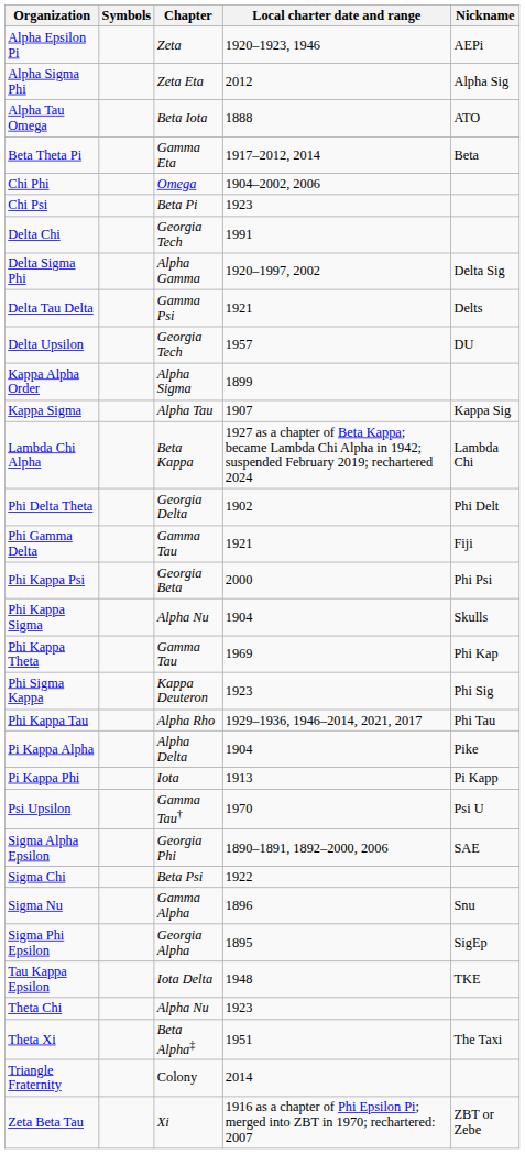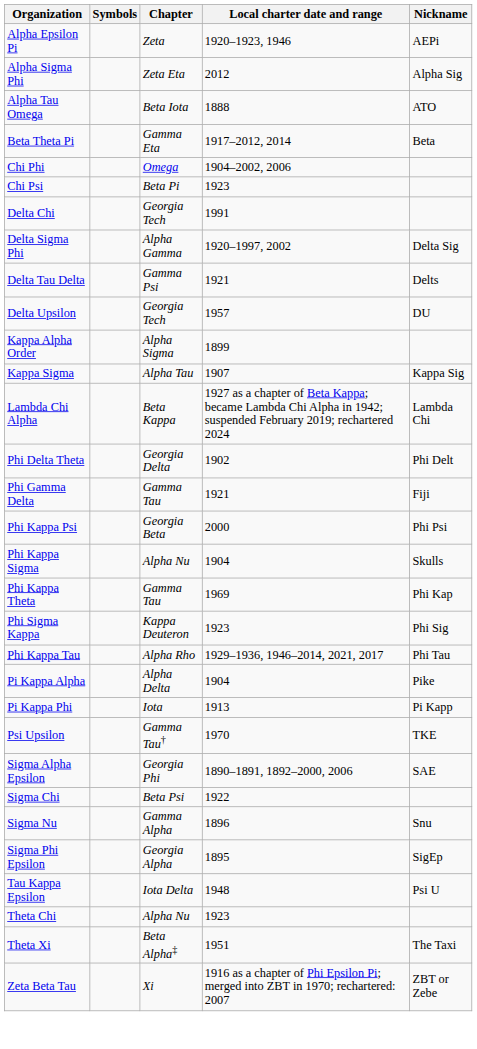 <table class="wikitable sortable">
 <tr>
 <th>Organization</th>
 <th>Symbols</th>
 <th>Chapter</th>
 <th>Local charter date and range</th>
 <th>Nickname</th>
 </tr>
 <tr>
 <td><a href='#'>Alpha Epsilon Pi</a></td>
 <td><strong></strong></td>
 <td><em>Zeta</em></td>
 <td>1920–1923, 1946</td>
 <td>AEPi</td>
 </tr>
 <tr>
 <td><a href='#'>Alpha Sigma Phi</a></td>
 <td><strong></strong></td>
 <td><em>Zeta Eta</em></td>
 <td>2012</td>
 <td>Alpha Sig</td>
 </tr>
 <tr>
 <td><a href='#'>Alpha Tau Omega</a></td>
 <td><strong></strong></td>
 <td><em>Beta Iota</em></td>
 <td>1888</td>
 <td>ATO</td>
 </tr>
 <tr>
 <td><a href='#'>Beta Theta Pi</a></td>
 <td><strong></strong></td>
 <td><em>Gamma Eta</em></td>
 <td>1917–2012, 2014</td>
 <td>Beta</td>
 </tr>
 <tr>
 <td><a href='#'>Chi Phi</a></td>
 <td><strong></strong></td>
 <td><a href='#'><em>Omega</em></a></td>
 <td>1904–2002, 2006</td>
 <td></td>
 </tr>
 <tr>
 <td><a href='#'>Chi Psi</a></td>
 <td><strong></strong></td>
 <td><em>Beta Pi</em></td>
 <td>1923</td>
 <td></td>
 </tr>
 <tr>
 <td><a href='#'>Delta Chi</a></td>
 <td><strong></strong></td>
 <td><em>Georgia Tech</em></td>
 <td>1991</td>
 <td></td>
 </tr>
 <tr>
 <td><a href='#'>Delta Sigma Phi</a></td>
 <td><strong></strong></td>
 <td><em>Alpha Gamma</em></td>
 <td>1920–1997, 2002</td>
 <td>Delta Sig</td>
 </tr>
 <tr>
 <td><a href='#'>Delta Tau Delta</a></td>
 <td><strong></strong></td>
 <td><em>Gamma Psi</em></td>
 <td>1921</td>
 <td>Delts</td>
 </tr>
 <tr>
 <td><a href='#'>Delta Upsilon</a></td>
 <td><strong></strong></td>
 <td><em>Georgia Tech</em></td>
 <td>1957</td>
 <td>DU</td>
 </tr>
 <tr>
 <td><a href='#'>Kappa Alpha Order</a></td>
 <td><strong></strong></td>
 <td><em>Alpha Sigma</em></td>
 <td>1899</td>
 </tr>
 <tr>
 <td><a href='#'>Kappa Sigma</a></td>
 <td><strong></strong></td>
 <td><em>Alpha Tau</em></td>
 <td>1907</td>
 <td>Kappa Sig</td>
 </tr>
 <tr>
 <td><a href='#'>Lambda Chi Alpha</a></td>
 <td><strong></strong></td>
 <td><em>Beta Kappa</em></td>
 <td>1927 as a chapter of <a href='#'>Beta Kappa</a>; became Lambda Chi Alpha in 1942; suspended February 2019;  rechartered 2024</td>
 <td>Lambda Chi</td>
 </tr>
 <tr>
 <td><a href='#'>Phi Delta Theta</a></td>
 <td><strong></strong></td>
 <td><em>Georgia Delta</em></td>
 <td>1902</td>
 <td>Phi Delt</td>
 </tr>
 <tr>
 <td><a href='#'>Phi Gamma Delta</a></td>
 <td><strong></strong></td>
 <td><em>Gamma Tau</em></td>
 <td>1921</td>
 <td>Fiji</td>
 </tr>
 <tr>
 <td><a href='#'>Phi Kappa Psi</a></td>
 <td><strong></strong></td>
 <td><em>Georgia Beta</em></td>
 <td>2000</td>
 <td>Phi Psi</td>
 </tr>
 <tr>
 <td><a href='#'>Phi Kappa Sigma</a></td>
 <td><strong></strong></td>
 <td><em>Alpha Nu</em></td>
 <td>1904</td>
 <td>Skulls</td>
 </tr>
 <tr>
 <td><a href='#'>Phi Kappa Theta</a></td>
 <td><strong></strong></td>
 <td><em>Gamma Tau</em></td>
 <td>1969</td>
 <td>Phi Kap</td>
 </tr>
 <tr>
 <td><a href='#'>Phi Sigma Kappa</a></td>
 <td><strong></strong></td>
 <td><em>Kappa Deuteron</em></td>
 <td>1923</td>
 <td>Phi Sig</td>
 </tr>
 <tr>
 <td><a href='#'>Phi Kappa Tau</a></td>
 <td><strong></strong></td>
 <td><em>Alpha Rho</em></td>
 <td>1929–1936, 1946–2014, 2021, 2017</td>
 <td>Phi Tau</td>
 </tr>
 <tr>
 <td><a href='#'>Pi Kappa Alpha</a></td>
 <td><strong></strong></td>
 <td><em>Alpha Delta</em></td>
 <td>1904</td>
 <td>Pike</td>
 </tr>
 <tr>
 <td><a href='#'>Pi Kappa Phi</a></td>
 <td><strong></strong></td>
 <td><em>Iota</em></td>
 <td>1913</td>
 <td>Pi Kapp</td>
 </tr>
 <tr>
 <td><a href='#'>Psi Upsilon</a></td>
 <td><strong></strong></td>
 <td><em>Gamma Tau</em><sup>†</sup></td>
 <td>1970</td>
-<td>Psi U</td>
+<td>TKE</td>
 </tr>
 <tr>
 <td><a href='#'>Sigma Alpha Epsilon</a></td>
 <td><strong></strong></td>
 <td><em>Georgia Phi</em></td>
 <td>1890–1891, 1892–2000, 2006</td>
 <td>SAE</td>
 </tr>
 <tr>
 <td><a href='#'>Sigma Chi</a></td>
 <td><strong></strong></td>
 <td><em>Beta Psi</em></td>
 <td>1922</td>
 <td></td>
 </tr>
 <tr>
 <td><a href='#'>Sigma Nu</a></td>
 <td><strong></strong></td>
 <td><em>Gamma Alpha</em></td>
 <td>1896</td>
 <td>Snu</td>
 </tr>
 <tr>
 <td><a href='#'>Sigma Phi Epsilon</a></td>
 <td><strong></strong></td>
 <td><em>Georgia Alpha</em></td>
 <td>1895</td>
 <td>SigEp</td>
 </tr>
 <tr>
 <td><a href='#'>Tau Kappa Epsilon</a></td>
 <td><strong></strong></td>
 <td><em>Iota Delta</em></td>
 <td>1948</td>
-<td>TKE</td>
+<td>Psi U</td>
 </tr>
 <tr>
 <td><a href='#'>Theta Chi</a></td>
 <td><strong></strong></td>
 <td><em>Alpha Nu</em></td>
 <td>1923</td>
 <td></td>
 </tr>
 <tr>
 <td><a href='#'>Theta Xi</a></td>
 <td><strong></strong></td>
 <td><em>Beta Alpha</em><sup>‡</sup></td>
 <td>1951</td>
 <td>The Taxi</td>
 </tr>
 <tr>
-<td><a href='#'>Triangle Fraternity</a></td>
-<td></td>
-<td>Colony</td>
-<td>2014</td>
-<td></td>
-</tr>
-<tr>
 <td><a href='#'>Zeta Beta Tau</a></td>
 <td><strong></strong></td>
 <td><em>Xi</em></td>
 <td>1916 as a chapter of <a href='#'>Phi Epsilon Pi</a>; merged into ZBT in 1970; rechartered: 2007</td>
 <td>ZBT or Zebe</td>
 </tr>
 </table>
